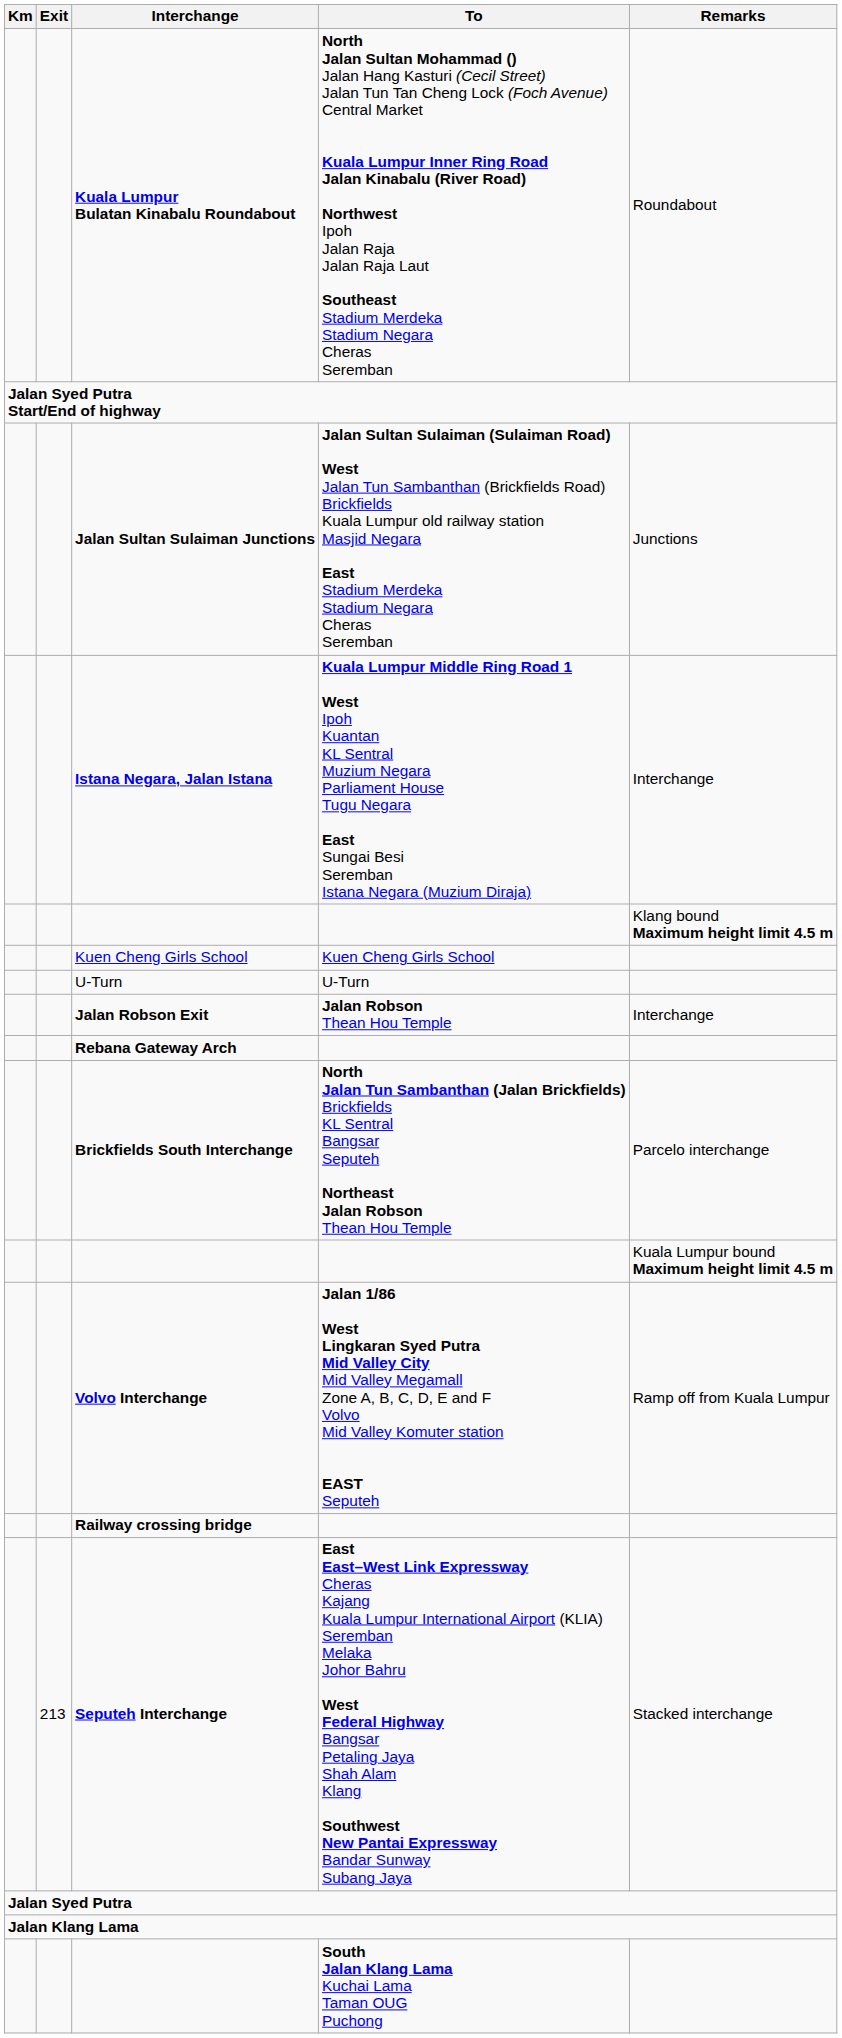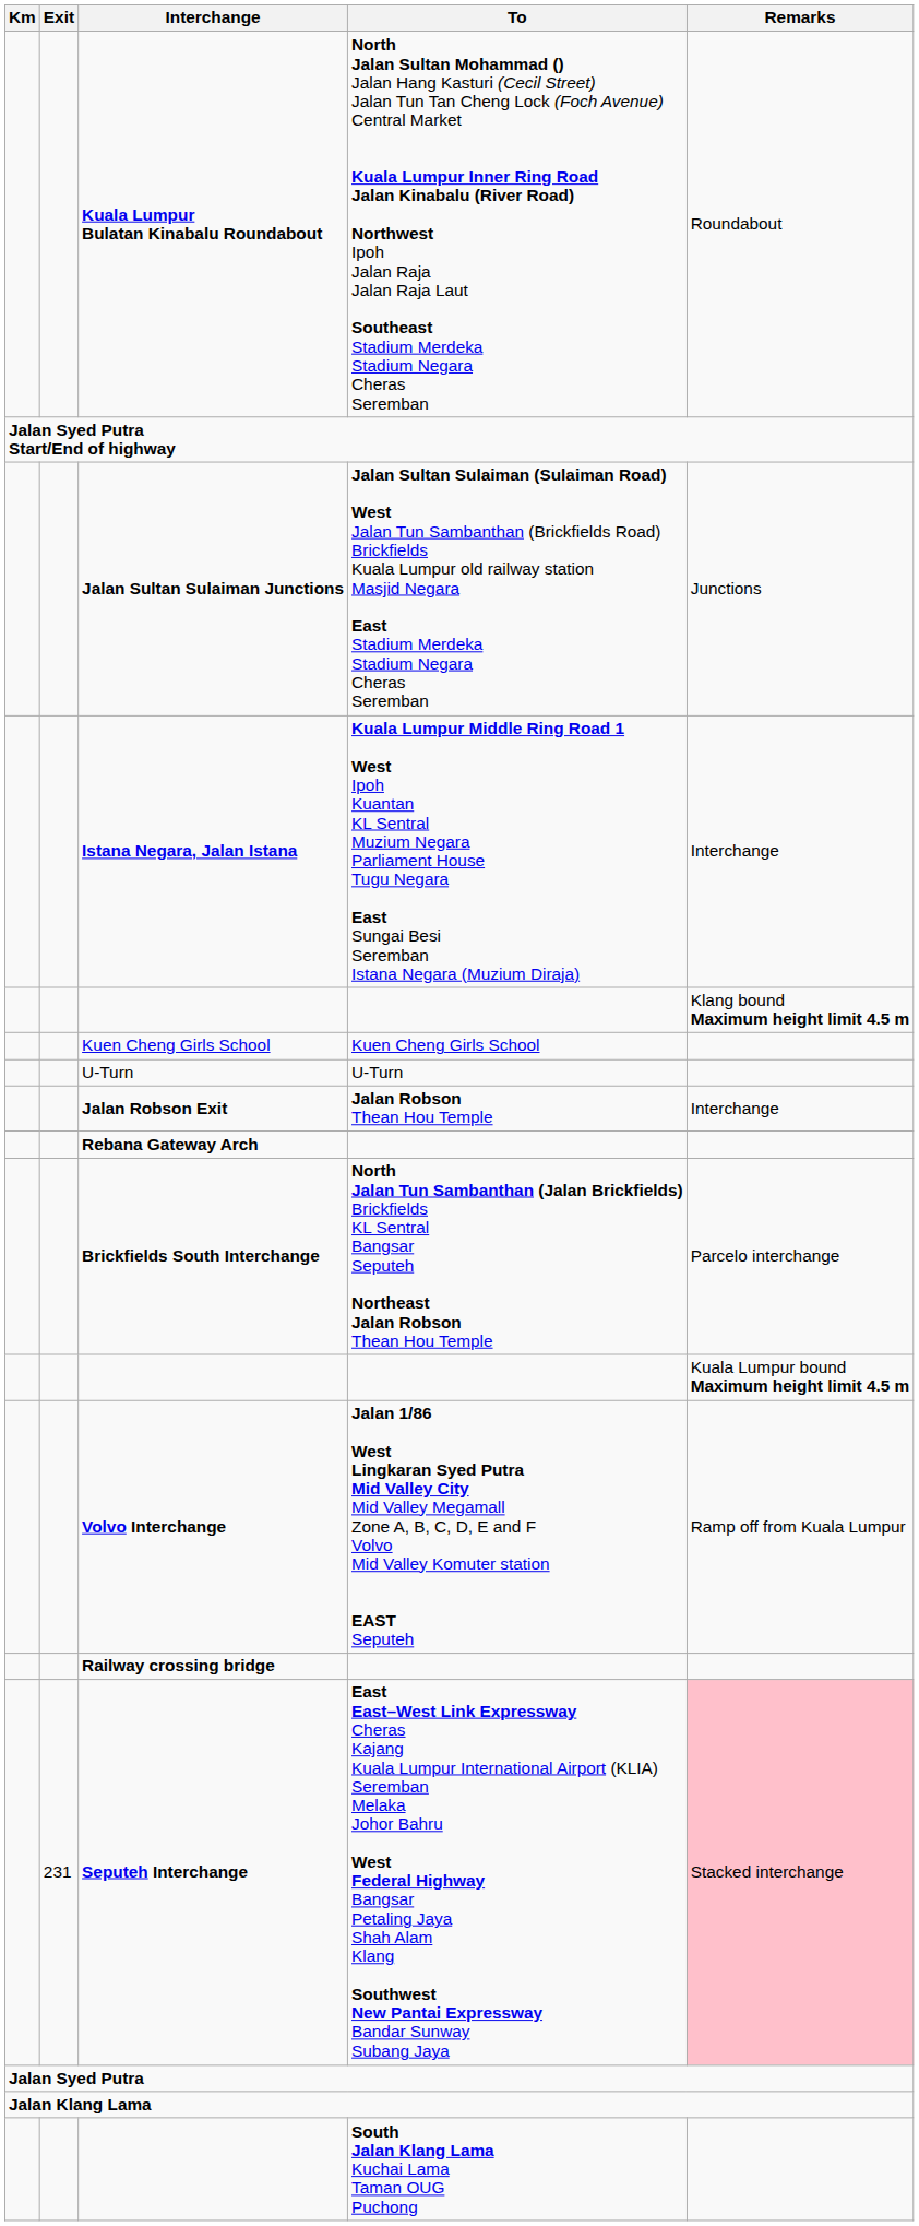 <table class="wikitable">
 <tr>
 <th>Km</th>
 <th>Exit</th>
 <th>Interchange</th>
 <th>To</th>
 <th>Remarks</th>
 </tr>
 <tr>
 <td></td>
 <td></td>
 <td><strong><a href='#'>Kuala Lumpur</a></strong><br><strong>Bulatan Kinabalu Roundabout</strong></td>
 <td><strong>North</strong><br><strong>Jalan Sultan Mohammad ()</strong><br>Jalan Hang Kasturi <em>(Cecil Street)</em><br>Jalan Tun Tan Cheng Lock <em>(Foch Avenue)</em><br>Central Market<br><br><br> <strong><a href='#'>Kuala Lumpur Inner Ring Road</a></strong><br><strong>Jalan Kinabalu (River Road)</strong><br><br><strong>Northwest</strong><br>Ipoh<br>Jalan Raja<br>Jalan Raja Laut<br><br><strong>Southeast</strong><br><a href='#'>Stadium Merdeka</a><br><a href='#'>Stadium Negara</a><br>Cheras<br>Seremban</td>
 <td>Roundabout</td>
 </tr>
 <tr>
 <td style="width:600px" colspan="6" style="text-align:center; background:blue;"><strong><span> Jalan Syed Putra<br>Start/End of highway</span></strong></td>
 </tr>
 <tr>
 <td></td>
 <td></td>
 <td><strong>Jalan Sultan Sulaiman Junctions</strong></td>
 <td><strong>Jalan Sultan Sulaiman (Sulaiman Road)</strong><br><br><strong>West</strong><br><a href='#'>Jalan Tun Sambanthan</a> (Brickfields Road) <br><a href='#'>Brickfields</a><br>Kuala Lumpur old railway station <br><a href='#'>Masjid Negara</a><br><br><strong>East</strong><br><a href='#'>Stadium Merdeka</a><br><a href='#'>Stadium Negara</a><br>Cheras<br>Seremban</td>
 <td>Junctions</td>
 </tr>
 <tr>
 <td></td>
 <td></td>
 <td><strong><a href='#'>Istana Negara, Jalan Istana</a></strong></td>
 <td><strong><a href='#'>Kuala Lumpur Middle Ring Road 1</a></strong><br><br><strong>West</strong><br><a href='#'>Ipoh</a><br><a href='#'>Kuantan</a><br><a href='#'>KL Sentral</a> <br><a href='#'>Muzium Negara</a><br><a href='#'>Parliament House</a><br><a href='#'>Tugu Negara</a><br><br><strong>East</strong><br>Sungai Besi<br>Seremban<br><a href='#'>Istana Negara (Muzium Diraja)</a></td>
 <td>Interchange</td>
 </tr>
 <tr>
 <td></td>
 <td></td>
 <td></td>
 <td></td>
 <td>Klang bound<br><strong>Maximum height limit 4.5 m</strong></td>
 </tr>
 <tr>
 <td></td>
 <td></td>
 <td><a href='#'>Kuen Cheng Girls School</a></td>
 <td><a href='#'>Kuen Cheng Girls School</a></td>
 <td></td>
 </tr>
 <tr>
 <td></td>
 <td></td>
 <td>U-Turn</td>
 <td>U-Turn</td>
 <td></td>
 </tr>
 <tr>
 <td></td>
 <td></td>
 <td><strong>Jalan Robson Exit</strong></td>
 <td><strong>Jalan Robson</strong><br><a href='#'>Thean Hou Temple</a></td>
 <td>Interchange</td>
 </tr>
 <tr>
 <td></td>
 <td></td>
 <td><strong>Rebana Gateway Arch</strong></td>
 <td></td>
 <td></td>
 </tr>
 <tr>
 <td></td>
 <td></td>
 <td><strong>Brickfields South Interchange</strong></td>
 <td><strong>North</strong><br><strong><a href='#'>Jalan Tun Sambanthan</a> (Jalan Brickfields)</strong><br><a href='#'>Brickfields</a><br><a href='#'>KL Sentral</a> <br><a href='#'>Bangsar</a><br><a href='#'>Seputeh</a><br><br><strong>Northeast</strong><br><strong>Jalan Robson</strong><br><a href='#'>Thean Hou Temple</a></td>
 <td>Parcelo interchange</td>
 </tr>
 <tr>
 <td></td>
 <td></td>
 <td></td>
 <td></td>
 <td>Kuala Lumpur bound<br><strong>Maximum height limit 4.5 m</strong></td>
 </tr>
 <tr>
 <td></td>
 <td></td>
 <td><strong><a href='#'>Volvo</a> Interchange</strong></td>
 <td><strong>Jalan 1/86</strong><br><br><strong>West</strong><br><strong>Lingkaran Syed Putra</strong><br><strong><a href='#'>Mid Valley City</a></strong><br><a href='#'>Mid Valley Megamall</a> <br> Zone A, B, C, D, E and F<br><a href='#'>Volvo</a><br><a href='#'>Mid Valley Komuter station</a> <br><br><br><strong>EAST</strong><br><a href='#'>Seputeh</a></td>
 <td>Ramp off from Kuala Lumpur</td>
 </tr>
 <tr>
 <td></td>
 <td></td>
 <td><strong>Railway crossing bridge</strong></td>
 <td></td>
 <td></td>
 </tr>
 <tr>
 <td></td>
-<td>213</td>
+<td>231</td>
 <td><strong><a href='#'>Seputeh</a> Interchange</strong></td>
 <td><strong>East</strong><br> <strong><a href='#'>East–West Link Expressway</a></strong><br><a href='#'>Cheras</a><br><a href='#'>Kajang</a><br><a href='#'>Kuala Lumpur International Airport</a> (KLIA) <br><a href='#'>Seremban</a><br><a href='#'>Melaka</a><br><a href='#'>Johor Bahru</a><br><br><strong>West</strong><br> <strong><a href='#'>Federal Highway</a></strong><br><a href='#'>Bangsar</a><br><a href='#'>Petaling Jaya</a><br><a href='#'>Shah Alam</a><br><a href='#'>Klang</a><br><br><strong>Southwest</strong><br> <strong><a href='#'>New Pantai Expressway</a></strong><br><a href='#'>Bandar Sunway</a><br><a href='#'>Subang Jaya</a></td>
-<td>Stacked interchange</td>
+<td style="background: pink;">Stacked interchange</td>
 </tr>
 <tr>
 <td style="width:600px" colspan="6" style="text-align:center; background:blue;"><strong><span> Jalan Syed Putra</span></strong></td>
 </tr>
 <tr>
 <td style="width:600px" colspan="6" style="text-align:center; background:blue;"><strong><span> Jalan Klang Lama</span></strong></td>
 </tr>
 <tr>
 <td></td>
 <td></td>
 <td></td>
 <td><strong>South</strong><br><strong><a href='#'>Jalan Klang Lama</a></strong><br><a href='#'>Kuchai Lama</a><br><a href='#'>Taman OUG</a><br><a href='#'>Puchong</a></td>
 <td></td>
 </tr>
 </table>
